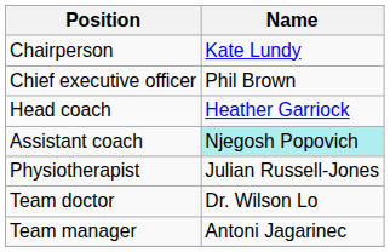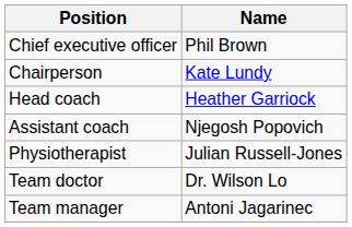 <table class="wikitable">
 <tr>
 <th>Position</th>
 <th>Name</th>
 </tr>
 <tr>
+<td>Chief executive officer</td>
+<td> Phil Brown</td>
+</tr>
+<tr>
 <td>Chairperson</td>
 <td> <a href='#'>Kate Lundy</a></td>
-</tr>
-<tr>
-<td>Chief executive officer</td>
-<td> Phil Brown</td>
 </tr>
 <tr>
 <td>Head coach</td>
 <td> <a href='#'>Heather Garriock</a></td>
 </tr>
 <tr>
 <td>Assistant coach</td>
-<td style="background: paleturquoise;"> Njegosh Popovich</td>
+<td> Njegosh Popovich</td>
 </tr>
 <tr>
 <td>Physiotherapist</td>
 <td> Julian Russell-Jones</td>
 </tr>
 <tr>
 <td>Team doctor</td>
 <td> Dr. Wilson Lo</td>
 </tr>
 <tr>
 <td>Team manager</td>
 <td> Antoni Jagarinec</td>
 </tr>
 <tr>
 </tr>
 </table>
